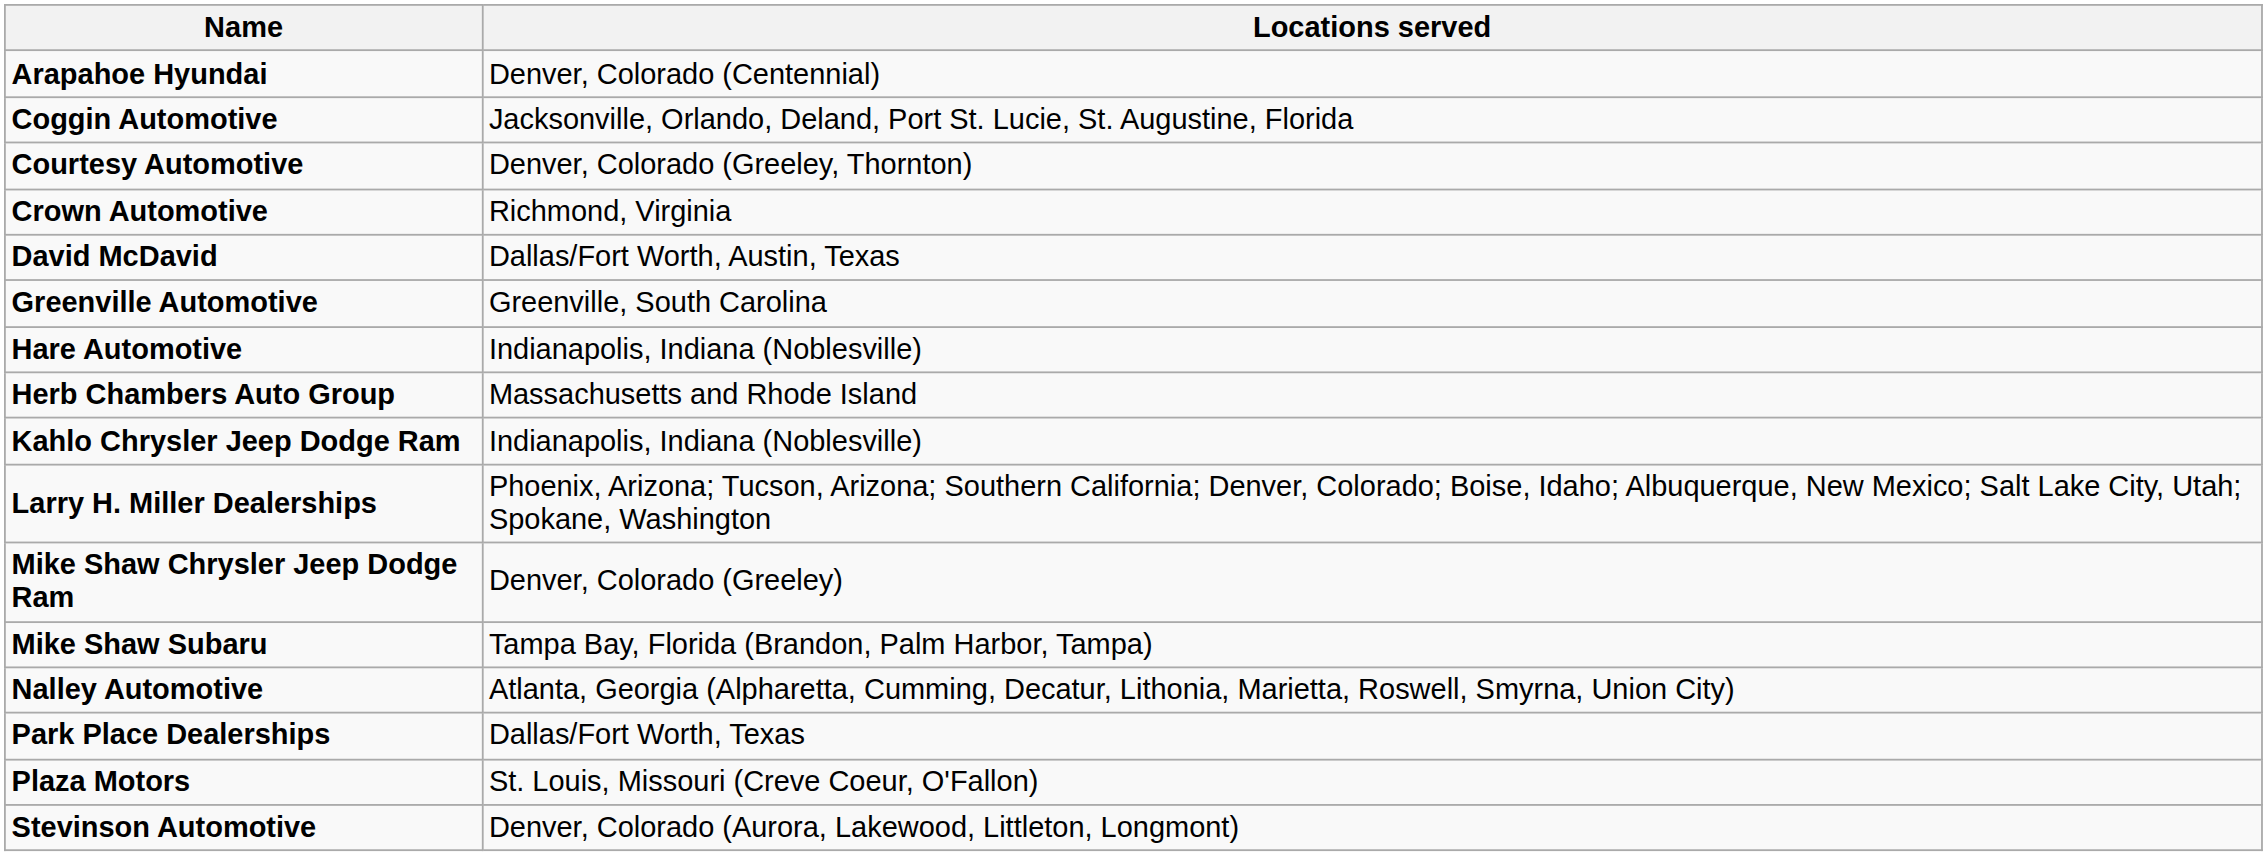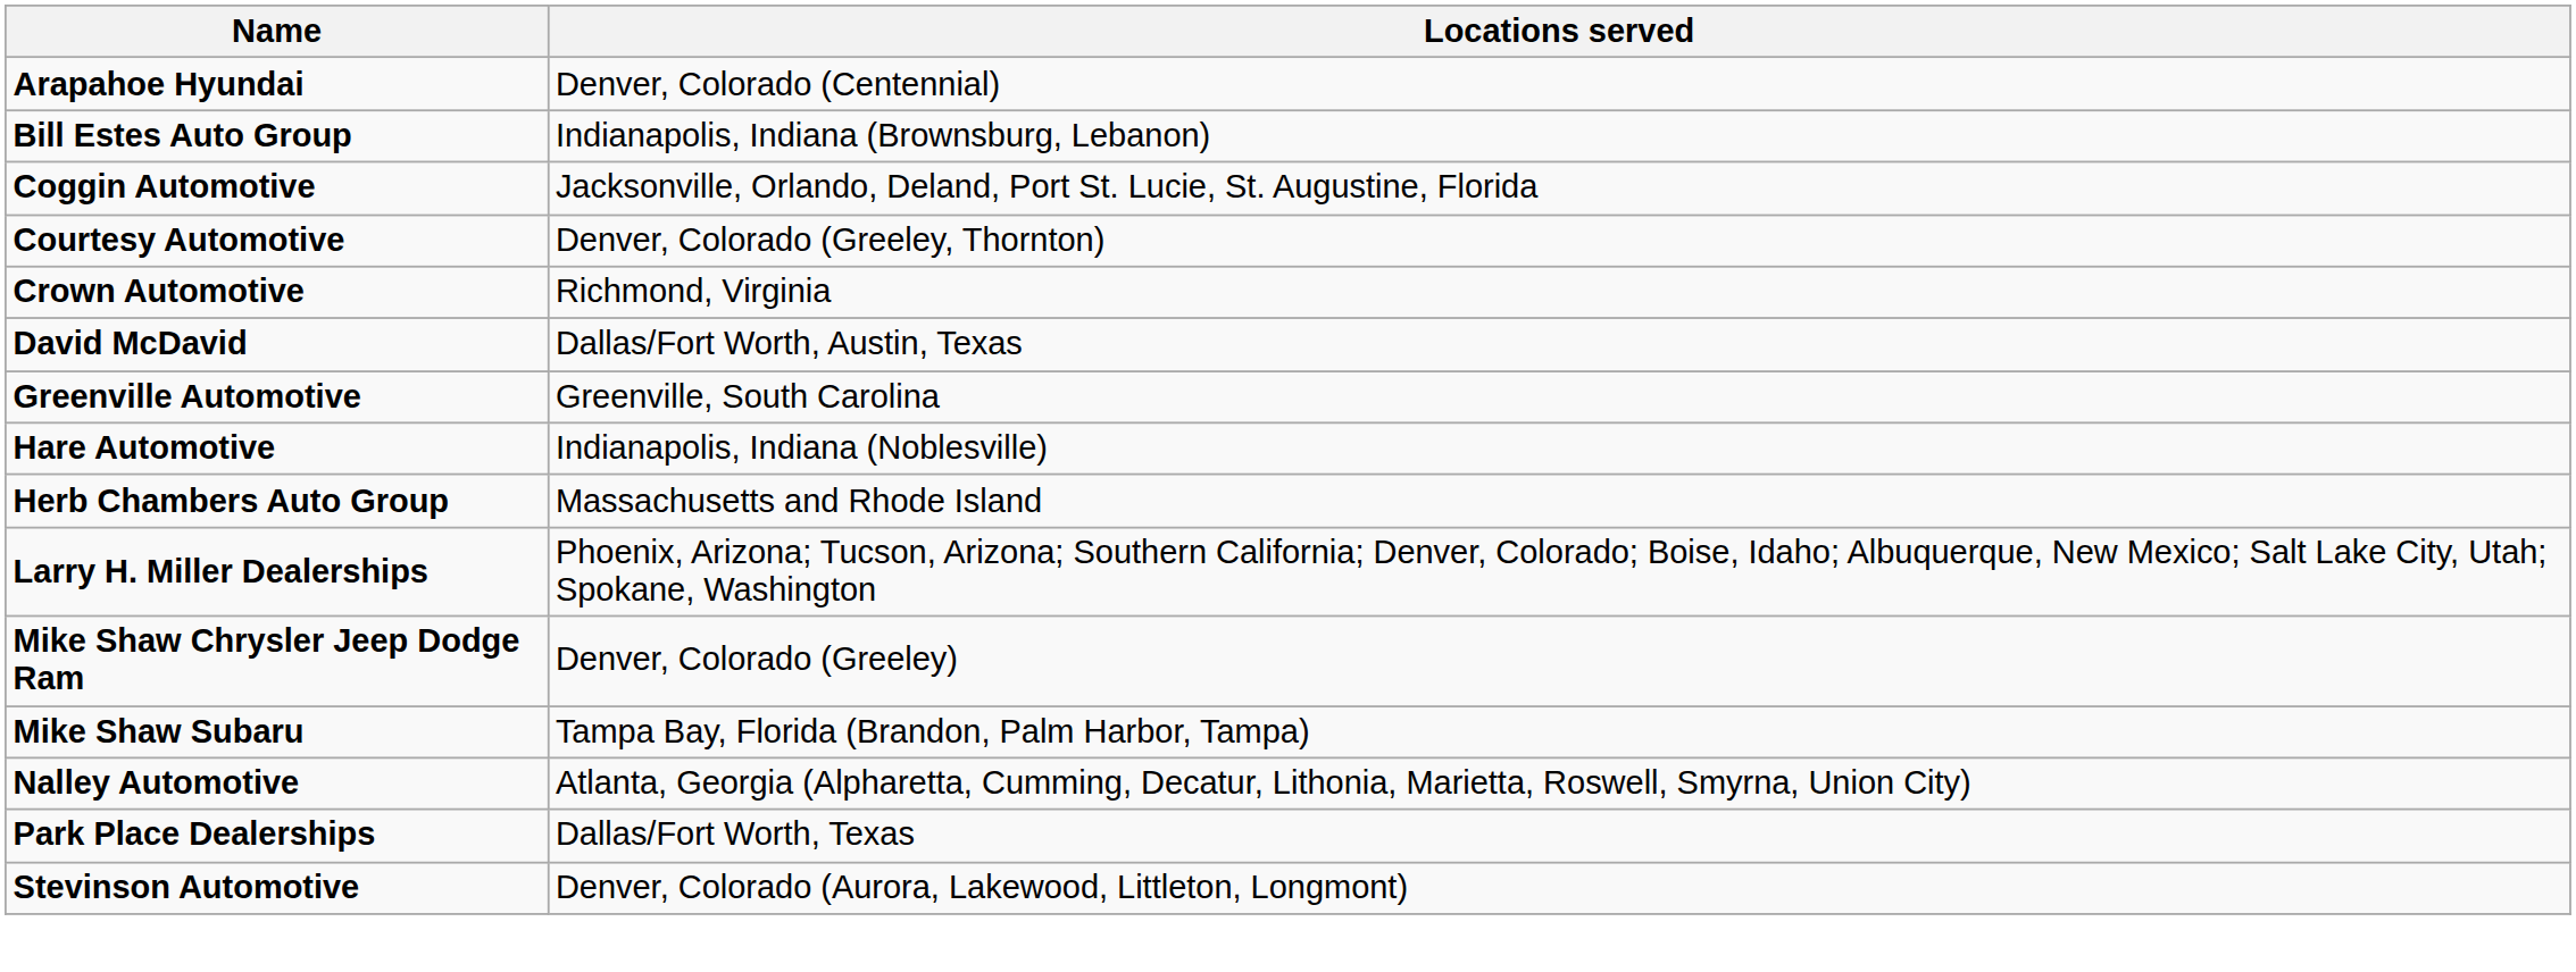 <table class="wikitable">
 <tr>
 <th>Name</th>
 <th>Locations served</th>
 </tr>
 <tr>
 <td><strong>Arapahoe Hyundai</strong></td>
 <td>Denver, Colorado (Centennial)</td>
+</tr>
+<tr>
+<td><strong>Bill Estes Auto Group</strong></td>
+<td>Indianapolis, Indiana (Brownsburg, Lebanon)</td>
 </tr>
 <tr>
 <td><strong>Coggin Automotive</strong></td>
 <td>Jacksonville, Orlando, Deland, Port St. Lucie, St. Augustine, Florida</td>
 </tr>
 <tr>
 <td><strong>Courtesy Automotive</strong></td>
 <td>Denver, Colorado (Greeley, Thornton)</td>
 </tr>
 <tr>
 <td><strong>Crown Automotive</strong></td>
 <td>Richmond, Virginia</td>
 </tr>
 <tr>
 <td><strong>David McDavid</strong></td>
 <td>Dallas/Fort Worth, Austin, Texas</td>
 </tr>
 <tr>
 <td><strong>Greenville Automotive</strong></td>
 <td>Greenville, South Carolina</td>
 </tr>
 <tr>
 <td><strong>Hare Automotive</strong></td>
 <td>Indianapolis, Indiana (Noblesville)</td>
 </tr>
 <tr>
 <td><strong>Herb Chambers Auto Group</strong></td>
 <td>Massachusetts and Rhode Island</td>
 </tr>
 <tr>
-<td><strong>Kahlo Chrysler Jeep Dodge Ram</strong></td>
-<td>Indianapolis, Indiana (Noblesville)</td>
-</tr>
-<tr>
 <td><strong>Larry H. Miller Dealerships</strong></td>
 <td>Phoenix, Arizona; Tucson, Arizona; Southern California; Denver, Colorado; Boise, Idaho; Albuquerque, New Mexico; Salt Lake City, Utah; Spokane, Washington</td>
 </tr>
 <tr>
 <td><strong>Mike Shaw Chrysler Jeep Dodge Ram</strong></td>
 <td>Denver, Colorado (Greeley)</td>
 </tr>
 <tr>
 <td><strong>Mike Shaw Subaru</strong></td>
 <td>Tampa Bay, Florida (Brandon, Palm Harbor, Tampa)</td>
 </tr>
 <tr>
 <td><strong>Nalley Automotive</strong></td>
 <td>Atlanta, Georgia (Alpharetta, Cumming, Decatur, Lithonia, Marietta, Roswell, Smyrna, Union City)</td>
 </tr>
 <tr>
 <td><strong>Park Place Dealerships</strong></td>
 <td>Dallas/Fort Worth, Texas</td>
 </tr>
 <tr>
-<td><strong>Plaza Motors</strong></td>
-<td>St. Louis, Missouri (Creve Coeur, O'Fallon)</td>
-</tr>
-<tr>
 <td><strong>Stevinson Automotive</strong></td>
 <td>Denver, Colorado (Aurora, Lakewood, Littleton, Longmont)</td>
 </tr>
 </table>
